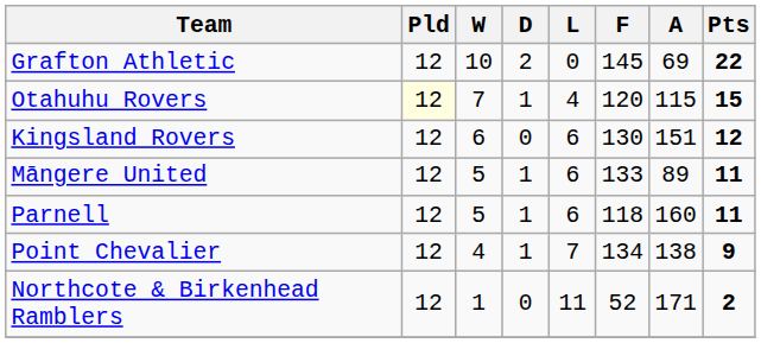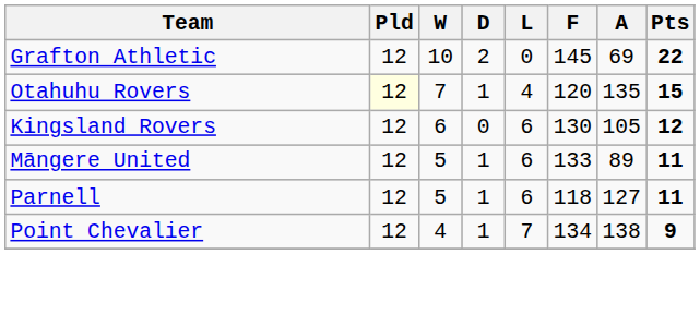 <table class="wikitable" style="text-align:center;">
 <tr>
 <th width=215>Team</th>
 <th width=20 abbr="Played">Pld</th>
 <th width=20 abbr="Won">W</th>
 <th width=20 abbr="Drawn">D</th>
 <th width=20 abbr="Lost">L</th>
 <th width=20 abbr="For">F</th>
 <th width=20 abbr="Against">A</th>
 <th width=20 abbr="Points">Pts</th>
 </tr>
 <tr>
 <td style="text-align:left;"><a href='#'>Grafton Athletic</a></td>
 <td>12</td>
 <td>10</td>
 <td>2</td>
 <td>0</td>
 <td>145</td>
 <td>69</td>
 <td><strong>22</strong></td>
 </tr>
 <tr>
 <td style="text-align:left;"><a href='#'>Otahuhu Rovers</a></td>
 <td style="background: lightyellow;">12</td>
 <td>7</td>
 <td>1</td>
 <td>4</td>
 <td>120</td>
-<td>115</td>
+<td>135</td>
 <td><strong>15</strong></td>
 </tr>
 <tr>
 <td style="text-align:left;"><a href='#'>Kingsland Rovers</a></td>
 <td>12</td>
 <td>6</td>
 <td>0</td>
 <td>6</td>
 <td>130</td>
-<td>151</td>
+<td>105</td>
 <td><strong>12</strong></td>
 </tr>
 <tr>
 <td style="text-align:left;"><a href='#'>Māngere United</a></td>
 <td>12</td>
 <td>5</td>
 <td>1</td>
 <td>6</td>
 <td>133</td>
 <td>89</td>
 <td><strong>11</strong></td>
 </tr>
 <tr>
 <td style="text-align:left;"><a href='#'>Parnell</a></td>
 <td>12</td>
 <td>5</td>
 <td>1</td>
 <td>6</td>
 <td>118</td>
-<td>160</td>
+<td>127</td>
 <td><strong>11</strong></td>
 </tr>
 <tr>
 <td style="text-align:left;"><a href='#'>Point Chevalier</a></td>
 <td>12</td>
 <td>4</td>
 <td>1</td>
 <td>7</td>
 <td>134</td>
 <td>138</td>
 <td><strong>9</strong></td>
 </tr>
 <tr>
-<td style="text-align:left;"><a href='#'>Northcote & Birkenhead Ramblers</a></td>
-<td>12</td>
-<td>1</td>
-<td>0</td>
-<td>11</td>
-<td>52</td>
-<td>171</td>
-<td><strong>2</strong></td>
-</tr>
-<tr>
 </tr>
 </table>
